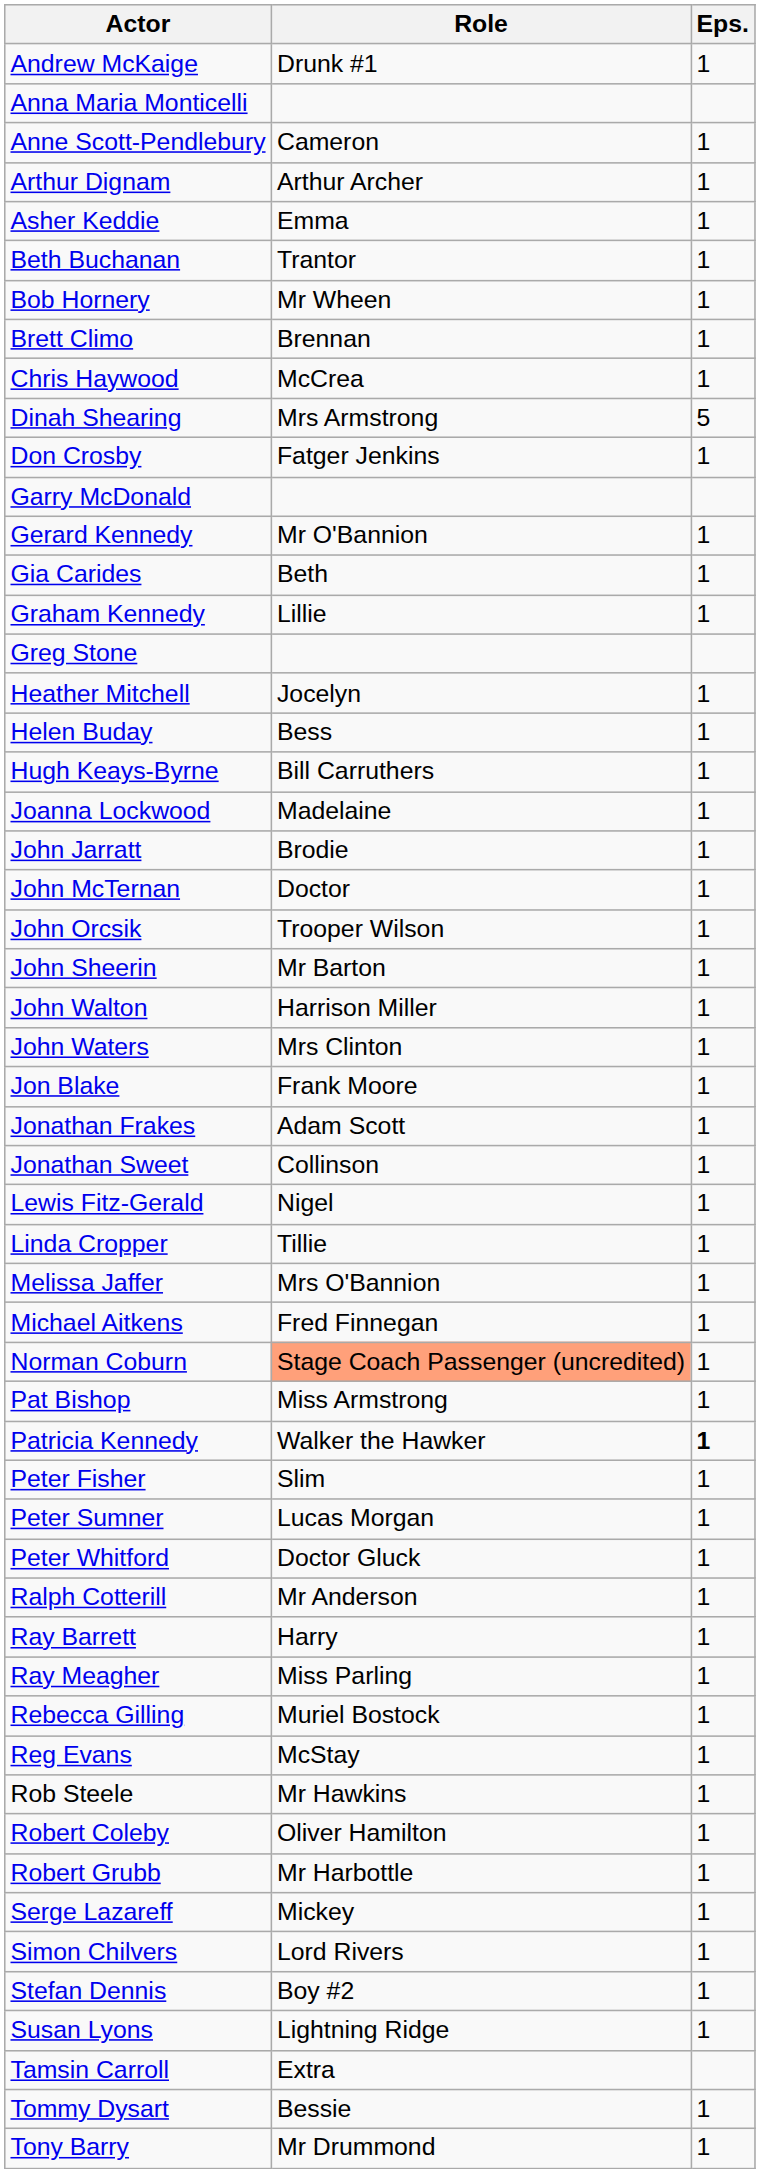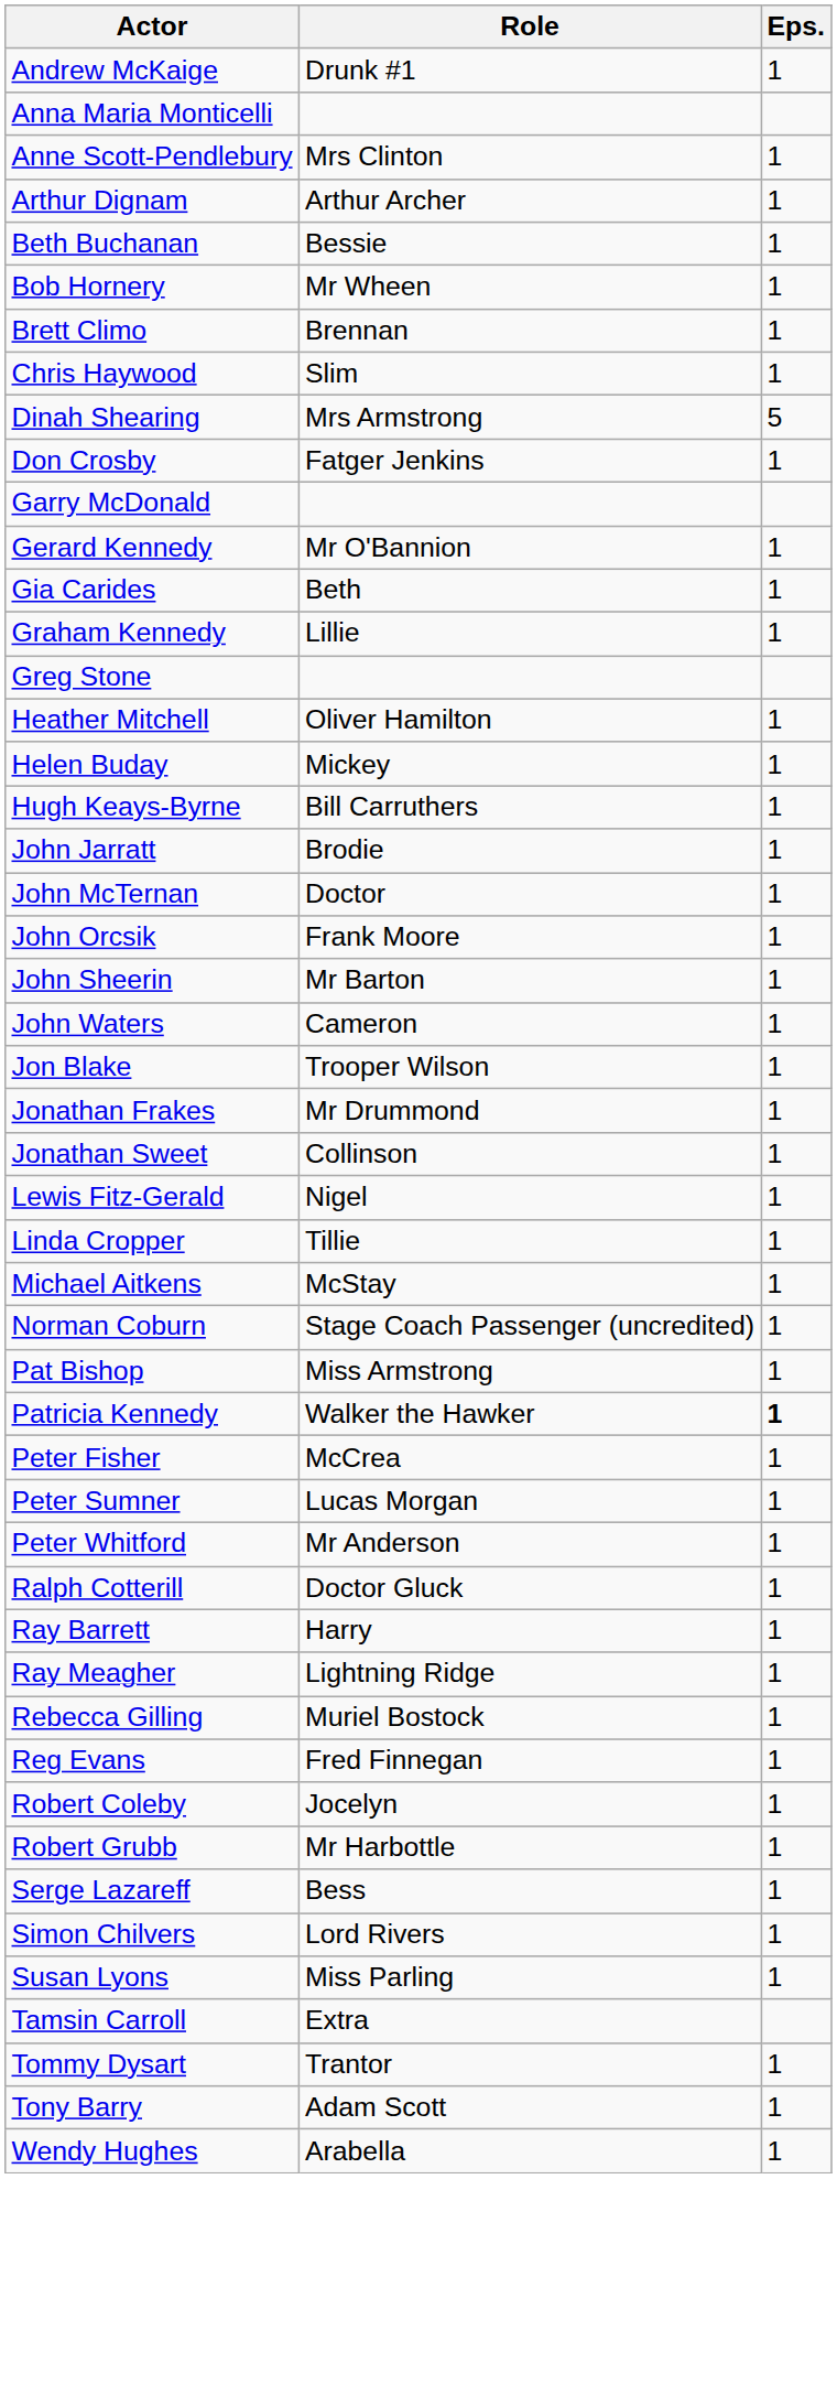 <table class=wikitable>
 <tr>
 <th>Actor</th>
 <th>Role</th>
 <th>Eps.</th>
 </tr>
 <tr>
 <td><a href='#'>Andrew McKaige</a></td>
 <td>Drunk #1</td>
 <td>1</td>
 </tr>
 <tr>
 <td><a href='#'>Anna Maria Monticelli</a></td>
 <td></td>
 <td></td>
 </tr>
 <tr>
 <td><a href='#'>Anne Scott-Pendlebury</a></td>
-<td>Cameron</td>
+<td>Mrs Clinton</td>
 <td>1</td>
 </tr>
 <tr>
 <td><a href='#'>Arthur Dignam</a></td>
 <td>Arthur Archer</td>
 <td>1</td>
 </tr>
 <tr>
-<td><a href='#'>Asher Keddie</a></td>
-<td>Emma</td>
-<td>1</td>
-</tr>
-<tr>
 <td><a href='#'>Beth Buchanan</a></td>
-<td>Trantor</td>
+<td>Bessie</td>
 <td>1</td>
 </tr>
 <tr>
 <td><a href='#'>Bob Hornery</a></td>
 <td>Mr Wheen</td>
 <td>1</td>
 </tr>
 <tr>
 <td><a href='#'>Brett Climo</a></td>
 <td>Brennan</td>
 <td>1</td>
 </tr>
 <tr>
 <td><a href='#'>Chris Haywood</a></td>
-<td>McCrea</td>
+<td>Slim</td>
 <td>1</td>
 </tr>
 <tr>
 <td><a href='#'>Dinah Shearing</a></td>
 <td>Mrs Armstrong</td>
 <td>5</td>
 </tr>
 <tr>
 <td><a href='#'>Don Crosby</a></td>
 <td>Fatger Jenkins</td>
 <td>1</td>
 </tr>
 <tr>
 <td><a href='#'>Garry McDonald</a></td>
 <td></td>
 <td></td>
 </tr>
 <tr>
 <td><a href='#'>Gerard Kennedy</a></td>
 <td>Mr O'Bannion</td>
 <td>1</td>
 </tr>
 <tr>
 <td><a href='#'>Gia Carides</a></td>
 <td>Beth</td>
 <td>1</td>
 </tr>
 <tr>
 <td><a href='#'>Graham Kennedy</a></td>
 <td>Lillie</td>
 <td>1</td>
 </tr>
 <tr>
 <td><a href='#'>Greg Stone</a></td>
 <td></td>
 <td></td>
 </tr>
 <tr>
 <td><a href='#'>Heather Mitchell</a></td>
-<td>Jocelyn</td>
+<td>Oliver Hamilton</td>
 <td>1</td>
 </tr>
 <tr>
 <td><a href='#'>Helen Buday</a></td>
-<td>Bess</td>
+<td>Mickey</td>
 <td>1</td>
 </tr>
 <tr>
 <td><a href='#'>Hugh Keays-Byrne</a></td>
 <td>Bill Carruthers</td>
-<td>1</td>
-</tr>
-<tr>
-<td><a href='#'>Joanna Lockwood</a></td>
-<td>Madelaine</td>
 <td>1</td>
 </tr>
 <tr>
 <td><a href='#'>John Jarratt</a></td>
 <td>Brodie</td>
 <td>1</td>
 </tr>
 <tr>
 <td><a href='#'>John McTernan</a></td>
 <td>Doctor</td>
 <td>1</td>
 </tr>
 <tr>
 <td><a href='#'>John Orcsik</a></td>
-<td>Trooper Wilson</td>
+<td>Frank Moore</td>
 <td>1</td>
 </tr>
 <tr>
 <td><a href='#'>John Sheerin</a></td>
 <td>Mr Barton</td>
 <td>1</td>
 </tr>
 <tr>
-<td><a href='#'>John Walton</a></td>
-<td>Harrison Miller</td>
-<td>1</td>
-</tr>
-<tr>
 <td><a href='#'>John Waters</a></td>
-<td>Mrs Clinton</td>
+<td>Cameron</td>
 <td>1</td>
 </tr>
 <tr>
 <td><a href='#'>Jon Blake</a></td>
-<td>Frank Moore</td>
+<td>Trooper Wilson</td>
 <td>1</td>
 </tr>
 <tr>
 <td><a href='#'>Jonathan Frakes</a></td>
-<td>Adam Scott</td>
+<td>Mr Drummond</td>
 <td>1</td>
 </tr>
 <tr>
 <td><a href='#'>Jonathan Sweet</a></td>
 <td>Collinson</td>
 <td>1</td>
 </tr>
 <tr>
 <td><a href='#'>Lewis Fitz-Gerald</a></td>
 <td>Nigel</td>
 <td>1</td>
 </tr>
 <tr>
 <td><a href='#'>Linda Cropper</a></td>
 <td>Tillie</td>
 <td>1</td>
 </tr>
 <tr>
-<td><a href='#'>Melissa Jaffer</a></td>
-<td>Mrs O'Bannion</td>
-<td>1</td>
-</tr>
-<tr>
 <td><a href='#'>Michael Aitkens</a></td>
-<td>Fred Finnegan</td>
+<td>McStay</td>
 <td>1</td>
 </tr>
 <tr>
 <td><a href='#'>Norman Coburn</a></td>
-<td style="background: lightsalmon;">Stage Coach Passenger (uncredited)</td>
+<td>Stage Coach Passenger (uncredited)</td>
 <td>1</td>
 </tr>
 <tr>
 <td><a href='#'>Pat Bishop</a></td>
 <td>Miss Armstrong</td>
 <td>1</td>
 </tr>
 <tr>
 <td><a href='#'>Patricia Kennedy</a></td>
 <td>Walker the Hawker</td>
 <td><strong>1</strong></td>
 </tr>
 <tr>
 <td><a href='#'>Peter Fisher</a></td>
-<td>Slim</td>
+<td>McCrea</td>
 <td>1</td>
 </tr>
 <tr>
 <td><a href='#'>Peter Sumner</a></td>
 <td>Lucas Morgan</td>
 <td>1</td>
 </tr>
 <tr>
 <td><a href='#'>Peter Whitford</a></td>
-<td>Doctor Gluck</td>
+<td>Mr Anderson</td>
 <td>1</td>
 </tr>
 <tr>
 <td><a href='#'>Ralph Cotterill</a></td>
-<td>Mr Anderson</td>
+<td>Doctor Gluck</td>
 <td>1</td>
 </tr>
 <tr>
 <td><a href='#'>Ray Barrett</a></td>
 <td>Harry</td>
 <td>1</td>
 </tr>
 <tr>
 <td><a href='#'>Ray Meagher</a></td>
-<td>Miss Parling</td>
+<td>Lightning Ridge</td>
 <td>1</td>
 </tr>
 <tr>
 <td><a href='#'>Rebecca Gilling</a></td>
 <td>Muriel Bostock</td>
 <td>1</td>
 </tr>
 <tr>
 <td><a href='#'>Reg Evans</a></td>
-<td>McStay</td>
-<td>1</td>
-</tr>
-<tr>
-<td>Rob Steele</td>
-<td>Mr Hawkins</td>
+<td>Fred Finnegan</td>
 <td>1</td>
 </tr>
 <tr>
 <td><a href='#'>Robert Coleby</a></td>
-<td>Oliver Hamilton</td>
+<td>Jocelyn</td>
 <td>1</td>
 </tr>
 <tr>
 <td><a href='#'>Robert Grubb</a></td>
 <td>Mr Harbottle</td>
 <td>1</td>
 </tr>
 <tr>
 <td><a href='#'>Serge Lazareff</a></td>
-<td>Mickey</td>
+<td>Bess</td>
 <td>1</td>
 </tr>
 <tr>
 <td><a href='#'>Simon Chilvers</a></td>
 <td>Lord Rivers</td>
 <td>1</td>
 </tr>
 <tr>
-<td><a href='#'>Stefan Dennis</a></td>
-<td>Boy #2</td>
-<td>1</td>
-</tr>
-<tr>
 <td><a href='#'>Susan Lyons</a></td>
-<td>Lightning Ridge</td>
+<td>Miss Parling</td>
 <td>1</td>
 </tr>
 <tr>
 <td><a href='#'>Tamsin Carroll</a></td>
 <td>Extra</td>
 <td></td>
 </tr>
 <tr>
 <td><a href='#'>Tommy Dysart</a></td>
-<td>Bessie</td>
+<td>Trantor</td>
 <td>1</td>
 </tr>
 <tr>
 <td><a href='#'>Tony Barry</a></td>
-<td>Mr Drummond</td>
+<td>Adam Scott</td>
+<td>1</td>
+</tr>
+<tr>
+<td><a href='#'>Wendy Hughes</a></td>
+<td>Arabella</td>
 <td>1</td>
 </tr>
 </table>
